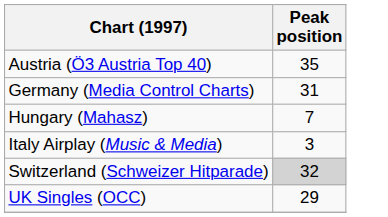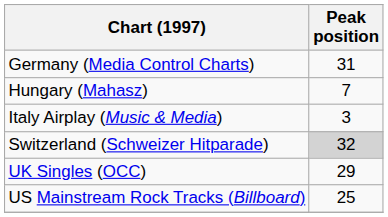 <table class="wikitable sortable">
 <tr>
 <th>Chart (1997)</th>
 <th align="center">Peak<br>position</th>
-</tr>
-<tr>
-<td align="left">Austria (<a href='#'>Ö3 Austria Top 40</a>)</td>
-<td align="center">35</td>
 </tr>
 <tr>
 <td align="left">Germany (<a href='#'>Media Control Charts</a>)</td>
 <td align="center">31</td>
 </tr>
 <tr>
 <td align="left">Hungary (<a href='#'>Mahasz</a>)</td>
 <td style="text-align:center;">7</td>
 </tr>
 <tr>
 <td>Italy Airplay (<em><a href='#'>Music & Media</a></em>)</td>
 <td style="text-align:center;">3</td>
 </tr>
 <tr>
 <td align="left">Switzerland (<a href='#'>Schweizer Hitparade</a>)</td>
 <td align="center" style="background: lightgrey;">32</td>
 </tr>
 <tr>
 <td align="left"><a href='#'>UK Singles</a> (<a href='#'>OCC</a>)</td>
 <td align="center">29</td>
 </tr>
 <tr>
+<td align="left">US <a href='#'>Mainstream Rock Tracks (<em>Billboard</em>)</a></td>
+<td align="center">25</td>
+</tr>
+<tr>
 </tr>
 </table>
